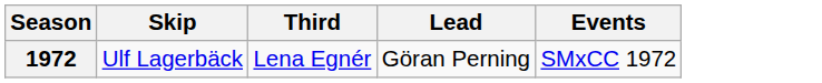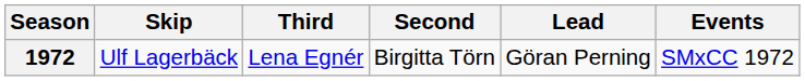 <table class="wikitable">
 <tr>
 <th scope="col">Season</th>
 <th scope="col">Skip</th>
 <th scope="col">Third</th>
+<th scope="col">Second</th>
 <th scope="col">Lead</th>
 <th scope="col">Events</th>
 </tr>
 <tr>
 <th scope="row">1972</th>
 <td><a href='#'>Ulf Lagerbäck</a></td>
 <td><a href='#'>Lena Egnér</a></td>
+<td>Birgitta Törn</td>
 <td>Göran Perning</td>
 <td><a href='#'>SMxCC</a> 1972 </td>
 </tr>
 </table>
